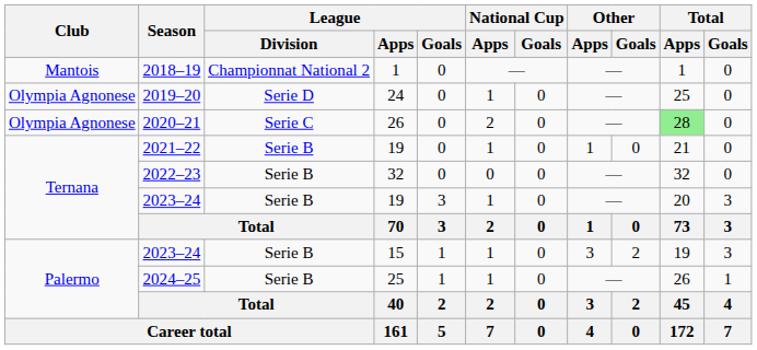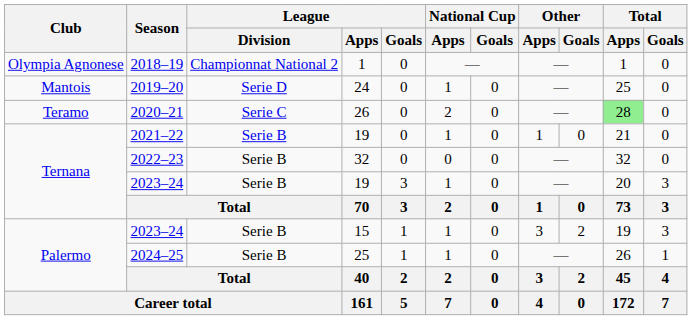 <table class="wikitable" style="text-align:center">
 <tr>
 <th rowspan="2">Club</th>
 <th rowspan="2">Season</th>
 <th colspan="3">League</th>
 <th colspan="2">National Cup</th>
 <th colspan="2">Other</th>
 <th colspan="2">Total</th>
 </tr>
 <tr>
 <th>Division</th>
 <th>Apps</th>
 <th>Goals</th>
 <th>Apps</th>
 <th>Goals</th>
 <th>Apps</th>
 <th>Goals</th>
 <th>Apps</th>
 <th>Goals</th>
 </tr>
 <tr>
-<td><a href='#'>Mantois</a></td>
+<td><a href='#'>Olympia Agnonese</a></td>
 <td><a href='#'>2018–19</a></td>
 <td><a href='#'>Championnat National 2</a></td>
 <td>1</td>
 <td>0</td>
 <td colspan="2">—</td>
 <td colspan="2">—</td>
 <td>1</td>
 <td>0</td>
 </tr>
 <tr>
-<td><a href='#'>Olympia Agnonese</a></td>
+<td><a href='#'>Mantois</a></td>
 <td><a href='#'>2019–20</a></td>
 <td><a href='#'>Serie D</a></td>
 <td>24</td>
 <td>0</td>
 <td>1</td>
 <td>0</td>
 <td colspan="2">—</td>
 <td>25</td>
 <td>0</td>
 </tr>
 <tr>
-<td><a href='#'>Olympia Agnonese</a></td>
+<td><a href='#'>Teramo</a></td>
 <td><a href='#'>2020–21</a></td>
 <td><a href='#'>Serie C</a></td>
 <td>26</td>
 <td>0</td>
 <td>2</td>
 <td>0</td>
 <td colspan="2">—</td>
 <td style="background: lightgreen;">28</td>
 <td>0</td>
 </tr>
 <tr>
 <td rowspan="4"><a href='#'>Ternana</a></td>
 <td><a href='#'>2021–22</a></td>
 <td><a href='#'>Serie B</a></td>
 <td>19</td>
 <td>0</td>
 <td>1</td>
 <td>0</td>
 <td>1</td>
 <td>0</td>
 <td>21</td>
 <td>0</td>
 </tr>
 <tr>
 <td><a href='#'>2022–23</a></td>
 <td>Serie B</td>
 <td>32</td>
 <td>0</td>
 <td>0</td>
 <td>0</td>
 <td colspan="2">—</td>
 <td>32</td>
 <td>0</td>
 </tr>
 <tr>
 <td><a href='#'>2023–24</a></td>
 <td>Serie B</td>
 <td>19</td>
 <td>3</td>
 <td>1</td>
 <td>0</td>
 <td colspan="2">—</td>
 <td>20</td>
 <td>3</td>
 </tr>
 <tr>
 <th colspan="2">Total</th>
 <th>70</th>
 <th>3</th>
 <th>2</th>
 <th>0</th>
 <th>1</th>
 <th>0</th>
 <th>73</th>
 <th>3</th>
 </tr>
 <tr>
 <td rowspan="3"><a href='#'>Palermo</a></td>
 <td><a href='#'>2023–24</a></td>
 <td>Serie B</td>
 <td>15</td>
 <td>1</td>
 <td>1</td>
 <td>0</td>
 <td>3</td>
 <td>2</td>
 <td>19</td>
 <td>3</td>
 </tr>
 <tr>
 <td><a href='#'>2024–25</a></td>
 <td>Serie B</td>
 <td>25</td>
 <td>1</td>
 <td>1</td>
 <td>0</td>
 <td colspan="2">—</td>
 <td>26</td>
 <td>1</td>
 </tr>
 <tr>
 <th colspan="2">Total</th>
 <th>40</th>
 <th>2</th>
 <th>2</th>
 <th>0</th>
 <th>3</th>
 <th>2</th>
 <th>45</th>
 <th>4</th>
 </tr>
 <tr>
 <th colspan="3">Career total</th>
 <th>161</th>
 <th>5</th>
 <th>7</th>
 <th>0</th>
 <th>4</th>
 <th>0</th>
 <th>172</th>
 <th>7</th>
 </tr>
 </table>
